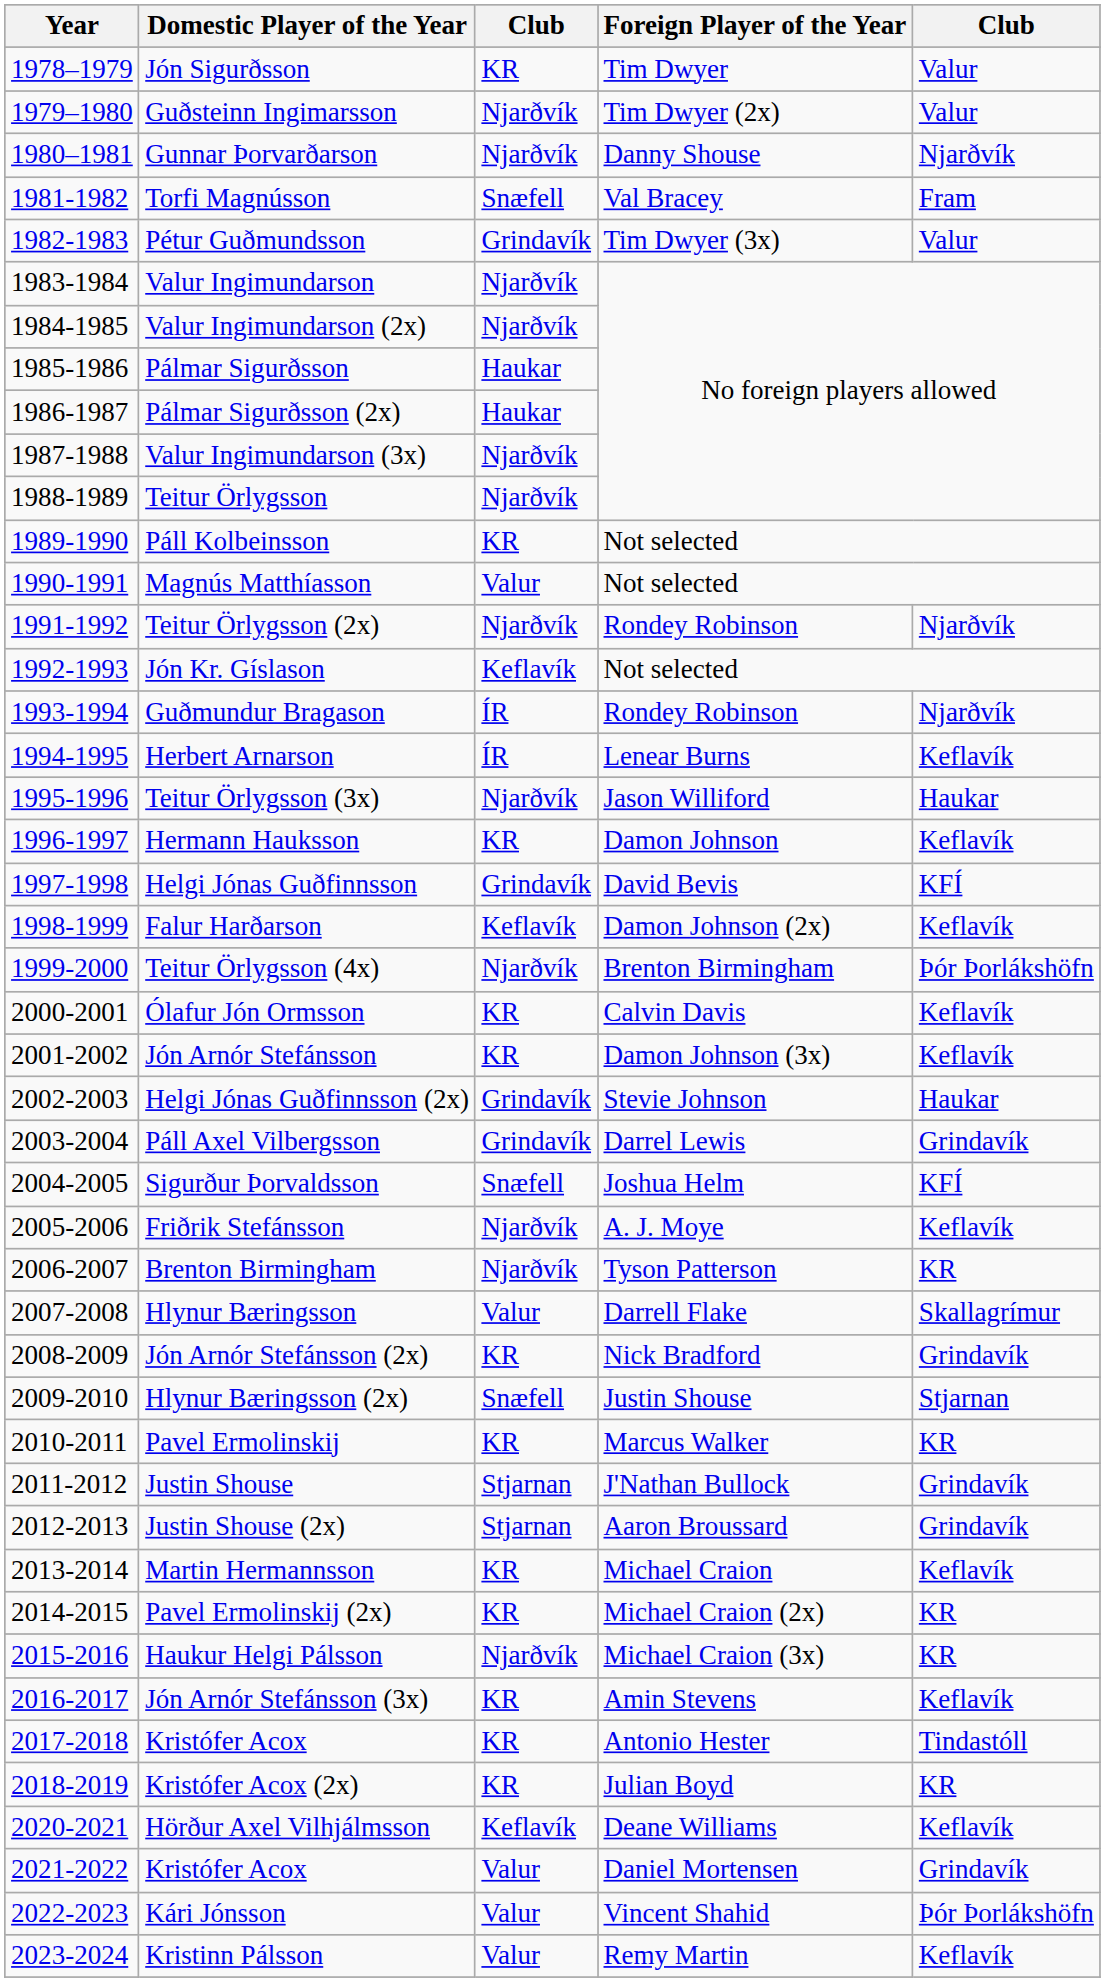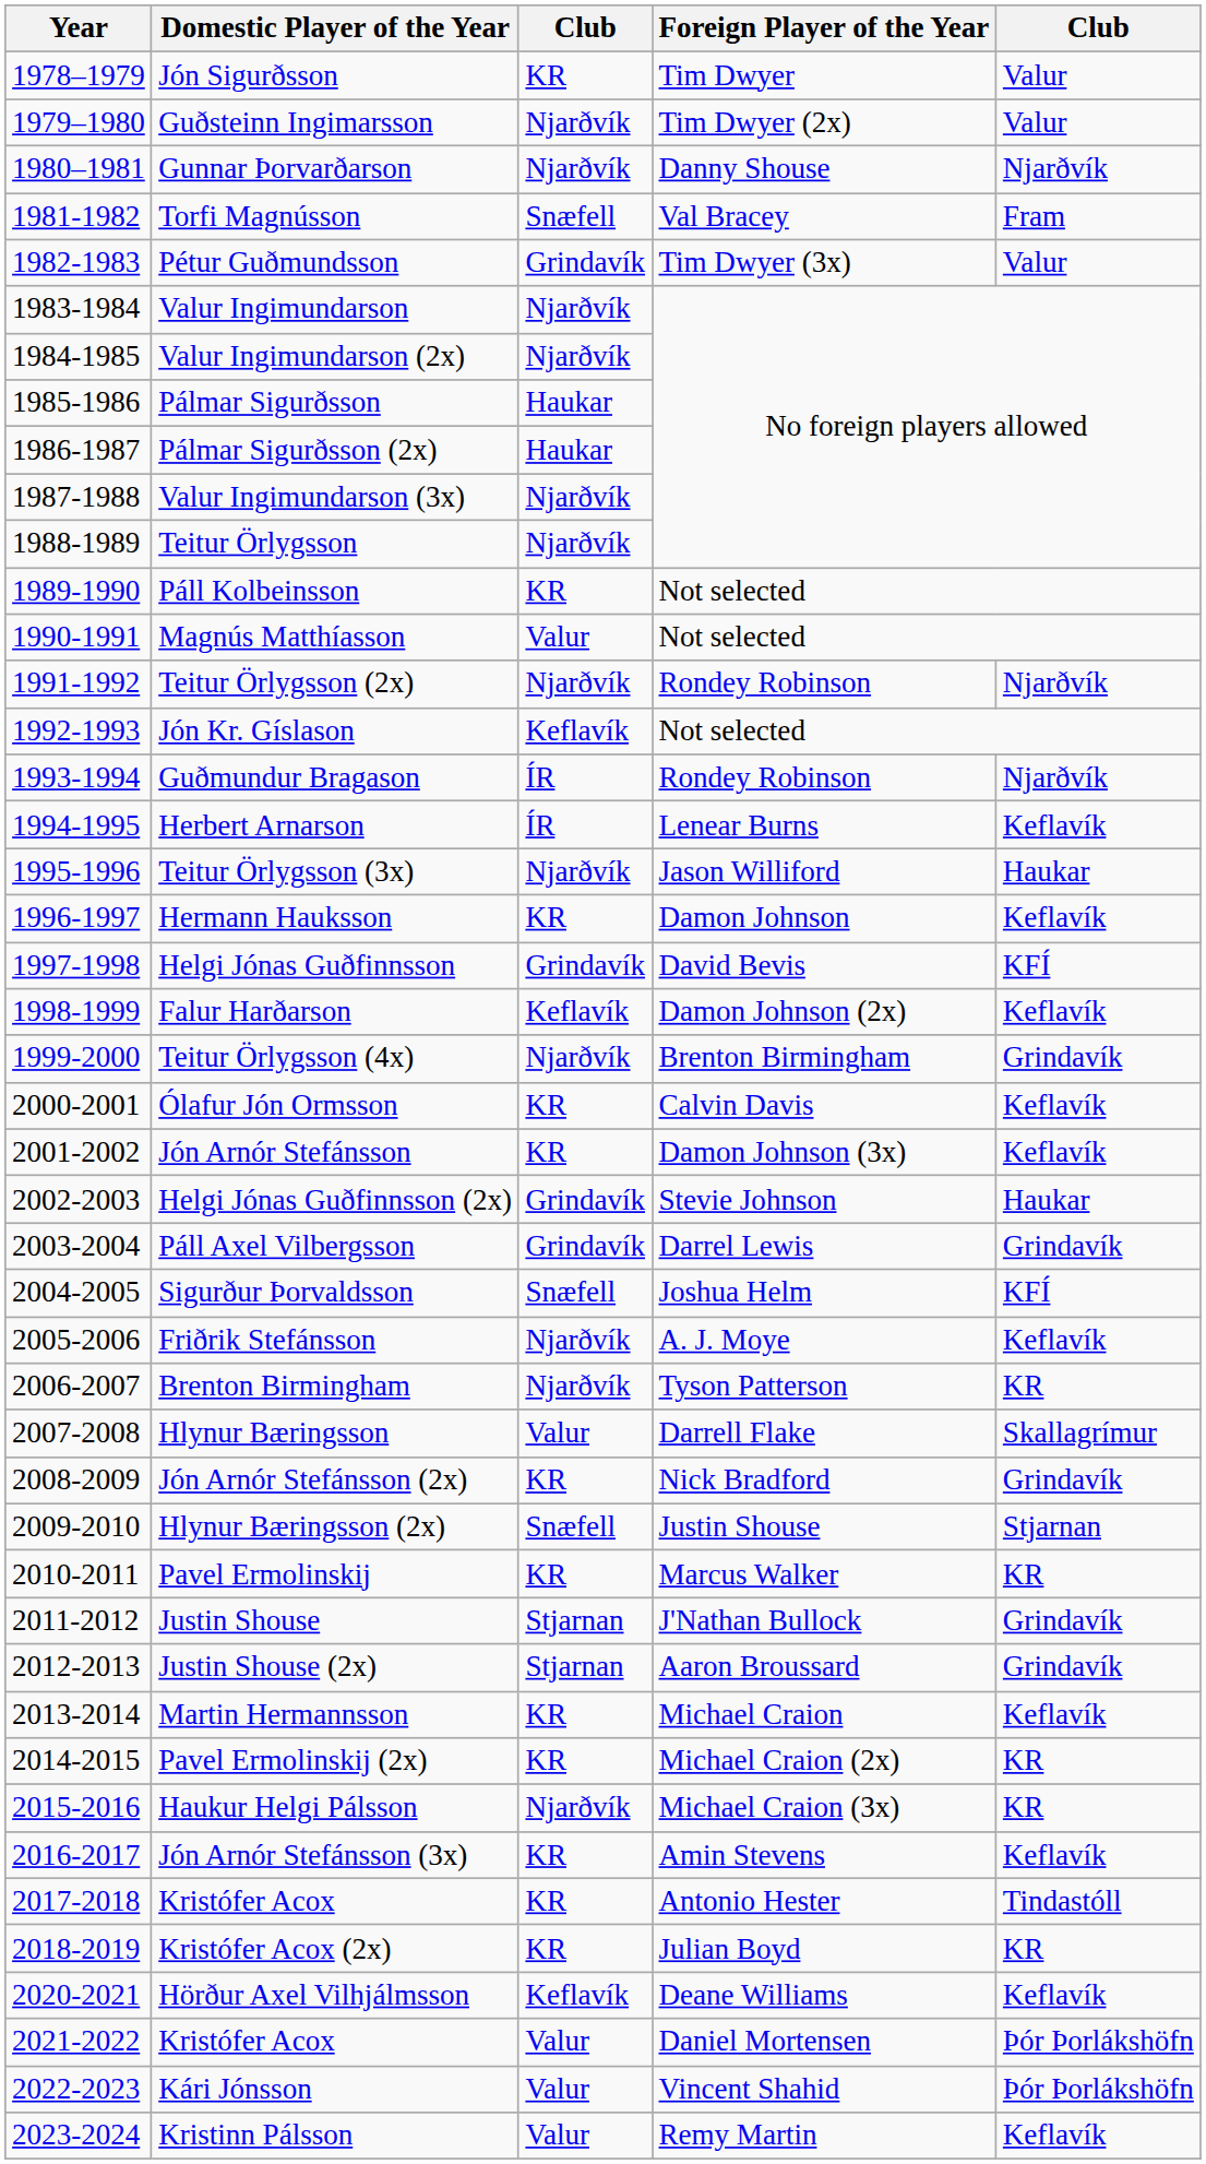 <table class="wikitable sortable">
 <tr>
 <th>Year</th>
 <th>Domestic Player of the Year</th>
 <th>Club</th>
 <th>Foreign Player of the Year</th>
 <th>Club</th>
 </tr>
 <tr>
 <td><a href='#'>1978–1979</a></td>
 <td> <a href='#'>Jón Sigurðsson</a></td>
 <td><a href='#'>KR</a></td>
 <td> <a href='#'>Tim Dwyer</a></td>
 <td><a href='#'>Valur</a></td>
 </tr>
 <tr>
 <td><a href='#'>1979–1980</a></td>
 <td> <a href='#'>Guðsteinn Ingimarsson</a></td>
 <td><a href='#'>Njarðvík</a></td>
 <td> <a href='#'>Tim Dwyer</a> (2x)</td>
 <td><a href='#'>Valur</a></td>
 </tr>
 <tr>
 <td><a href='#'>1980–1981</a></td>
 <td> <a href='#'>Gunnar Þorvarðarson</a></td>
 <td><a href='#'>Njarðvík</a></td>
 <td> <a href='#'>Danny Shouse</a></td>
 <td><a href='#'>Njarðvík</a></td>
 </tr>
 <tr>
 <td><a href='#'>1981-1982</a></td>
 <td> <a href='#'>Torfi Magnússon</a></td>
 <td><a href='#'>Snæfell</a></td>
 <td> <a href='#'>Val Bracey</a></td>
 <td><a href='#'>Fram</a></td>
 </tr>
 <tr>
 <td><a href='#'>1982-1983</a></td>
 <td> <a href='#'>Pétur Guðmundsson</a></td>
 <td><a href='#'>Grindavík</a></td>
 <td> <a href='#'>Tim Dwyer</a> (3x)</td>
 <td><a href='#'>Valur</a></td>
 </tr>
 <tr>
 <td>1983-1984</td>
 <td> <a href='#'>Valur Ingimundarson</a></td>
 <td><a href='#'>Njarðvík</a></td>
 <td style="text-align:center;" rowspan="6" colspan="2">No foreign players allowed</td>
 </tr>
 <tr>
 <td>1984-1985</td>
 <td> <a href='#'>Valur Ingimundarson</a> (2x)</td>
 <td><a href='#'>Njarðvík</a></td>
 </tr>
 <tr>
 <td>1985-1986</td>
 <td> <a href='#'>Pálmar Sigurðsson</a></td>
 <td><a href='#'>Haukar</a></td>
 </tr>
 <tr>
 <td>1986-1987</td>
 <td> <a href='#'>Pálmar Sigurðsson</a> (2x)</td>
 <td><a href='#'>Haukar</a></td>
 </tr>
 <tr>
 <td>1987-1988</td>
 <td> <a href='#'>Valur Ingimundarson</a> (3x)</td>
 <td><a href='#'>Njarðvík</a></td>
 </tr>
 <tr>
 <td>1988-1989</td>
 <td> <a href='#'>Teitur Örlygsson</a></td>
 <td><a href='#'>Njarðvík</a></td>
 </tr>
 <tr>
 <td><a href='#'>1989-1990</a></td>
 <td> <a href='#'>Páll Kolbeinsson</a></td>
 <td><a href='#'>KR</a></td>
 <td colspan=2>Not selected</td>
 </tr>
 <tr>
 <td><a href='#'>1990-1991</a></td>
 <td> <a href='#'>Magnús Matthíasson</a></td>
 <td><a href='#'>Valur</a></td>
 <td colspan=2>Not selected</td>
 </tr>
 <tr>
 <td><a href='#'>1991-1992</a></td>
 <td> <a href='#'>Teitur Örlygsson</a> (2x)</td>
 <td><a href='#'>Njarðvík</a></td>
 <td> <a href='#'>Rondey Robinson</a></td>
 <td><a href='#'>Njarðvík</a></td>
 </tr>
 <tr>
 <td><a href='#'>1992-1993</a></td>
 <td> <a href='#'>Jón Kr. Gíslason</a></td>
 <td><a href='#'>Keflavík</a></td>
 <td colspan=2>Not selected</td>
 </tr>
 <tr>
 <td><a href='#'>1993-1994</a></td>
 <td> <a href='#'>Guðmundur Bragason</a></td>
 <td><a href='#'>ÍR</a></td>
 <td> <a href='#'>Rondey Robinson</a></td>
 <td><a href='#'>Njarðvík</a></td>
 </tr>
 <tr>
 <td><a href='#'>1994-1995</a></td>
 <td> <a href='#'>Herbert Arnarson</a></td>
 <td><a href='#'>ÍR</a></td>
 <td> <a href='#'>Lenear Burns</a></td>
 <td><a href='#'>Keflavík</a></td>
 </tr>
 <tr>
 <td><a href='#'>1995-1996</a></td>
 <td> <a href='#'>Teitur Örlygsson</a> (3x)</td>
 <td><a href='#'>Njarðvík</a></td>
 <td> <a href='#'>Jason Williford</a></td>
 <td><a href='#'>Haukar</a></td>
 </tr>
 <tr>
 <td><a href='#'>1996-1997</a></td>
 <td> <a href='#'>Hermann Hauksson</a></td>
 <td><a href='#'>KR</a></td>
 <td> <a href='#'>Damon Johnson</a></td>
 <td><a href='#'>Keflavík</a></td>
 </tr>
 <tr>
 <td><a href='#'>1997-1998</a></td>
 <td> <a href='#'>Helgi Jónas Guðfinnsson</a></td>
 <td><a href='#'>Grindavík</a></td>
 <td> <a href='#'>David Bevis</a></td>
 <td><a href='#'>KFÍ</a></td>
 </tr>
 <tr>
 <td><a href='#'>1998-1999</a></td>
 <td> <a href='#'>Falur Harðarson</a></td>
 <td><a href='#'>Keflavík</a></td>
 <td> <a href='#'>Damon Johnson</a> (2x)</td>
 <td><a href='#'>Keflavík</a></td>
 </tr>
 <tr>
 <td><a href='#'>1999-2000</a></td>
 <td> <a href='#'>Teitur Örlygsson</a> (4x)</td>
 <td><a href='#'>Njarðvík</a></td>
 <td> <a href='#'>Brenton Birmingham</a></td>
-<td><a href='#'>Þór Þorlákshöfn</a></td>
+<td><a href='#'>Grindavík</a></td>
 </tr>
 <tr>
 <td>2000-2001</td>
 <td> <a href='#'>Ólafur Jón Ormsson</a></td>
 <td><a href='#'>KR</a></td>
 <td> <a href='#'>Calvin Davis</a></td>
 <td><a href='#'>Keflavík</a></td>
 </tr>
 <tr>
 <td>2001-2002</td>
 <td> <a href='#'>Jón Arnór Stefánsson</a></td>
 <td><a href='#'>KR</a></td>
 <td> <a href='#'>Damon Johnson</a> (3x)</td>
 <td><a href='#'>Keflavík</a></td>
 </tr>
 <tr>
 <td>2002-2003</td>
 <td> <a href='#'>Helgi Jónas Guðfinnsson</a> (2x)</td>
 <td><a href='#'>Grindavík</a></td>
 <td> <a href='#'>Stevie Johnson</a></td>
 <td><a href='#'>Haukar</a></td>
 </tr>
 <tr>
 <td>2003-2004</td>
 <td> <a href='#'>Páll Axel Vilbergsson</a></td>
 <td><a href='#'>Grindavík</a></td>
 <td> <a href='#'>Darrel Lewis</a></td>
 <td><a href='#'>Grindavík</a></td>
 </tr>
 <tr>
 <td>2004-2005</td>
 <td> <a href='#'>Sigurður Þorvaldsson</a></td>
 <td><a href='#'>Snæfell</a></td>
 <td> <a href='#'>Joshua Helm</a></td>
 <td><a href='#'>KFÍ</a></td>
 </tr>
 <tr>
 <td>2005-2006</td>
 <td> <a href='#'>Friðrik Stefánsson</a></td>
 <td><a href='#'>Njarðvík</a></td>
 <td> <a href='#'>A. J. Moye</a></td>
 <td><a href='#'>Keflavík</a></td>
 </tr>
 <tr>
 <td>2006-2007</td>
 <td> <a href='#'>Brenton Birmingham</a></td>
 <td><a href='#'>Njarðvík</a></td>
 <td> <a href='#'>Tyson Patterson</a></td>
 <td><a href='#'>KR</a></td>
 </tr>
 <tr>
 <td>2007-2008</td>
 <td> <a href='#'>Hlynur Bæringsson</a></td>
 <td><a href='#'>Valur</a></td>
 <td> <a href='#'>Darrell Flake</a></td>
 <td><a href='#'>Skallagrímur</a></td>
 </tr>
 <tr>
 <td>2008-2009</td>
 <td> <a href='#'>Jón Arnór Stefánsson</a> (2x)</td>
 <td><a href='#'>KR</a></td>
 <td> <a href='#'>Nick Bradford</a></td>
 <td><a href='#'>Grindavík</a></td>
 </tr>
 <tr>
 <td>2009-2010</td>
 <td> <a href='#'>Hlynur Bæringsson</a> (2x)</td>
 <td><a href='#'>Snæfell</a></td>
 <td> <a href='#'>Justin Shouse</a></td>
 <td><a href='#'>Stjarnan</a></td>
 </tr>
 <tr>
 <td>2010-2011</td>
 <td> <a href='#'>Pavel Ermolinskij</a></td>
 <td><a href='#'>KR</a></td>
 <td> <a href='#'>Marcus Walker</a></td>
 <td><a href='#'>KR</a></td>
 </tr>
 <tr>
 <td>2011-2012</td>
 <td> <a href='#'>Justin Shouse</a></td>
 <td><a href='#'>Stjarnan</a></td>
 <td> <a href='#'>J'Nathan Bullock</a></td>
 <td><a href='#'>Grindavík</a></td>
 </tr>
 <tr>
 <td>2012-2013</td>
 <td> <a href='#'>Justin Shouse</a> (2x)</td>
 <td><a href='#'>Stjarnan</a></td>
 <td> <a href='#'>Aaron Broussard</a></td>
 <td><a href='#'>Grindavík</a></td>
 </tr>
 <tr>
 <td>2013-2014</td>
 <td> <a href='#'>Martin Hermannsson</a></td>
 <td><a href='#'>KR</a></td>
 <td>  <a href='#'>Michael Craion</a></td>
 <td><a href='#'>Keflavík</a></td>
 </tr>
 <tr>
 <td>2014-2015</td>
 <td> <a href='#'>Pavel Ermolinskij</a> (2x)</td>
 <td><a href='#'>KR</a></td>
 <td> <a href='#'>Michael Craion</a> (2x)</td>
 <td><a href='#'>KR</a></td>
 </tr>
 <tr>
 <td><a href='#'>2015-2016</a></td>
 <td> <a href='#'>Haukur Helgi Pálsson</a></td>
 <td><a href='#'>Njarðvík</a></td>
 <td> <a href='#'>Michael Craion</a> (3x)</td>
 <td><a href='#'>KR</a></td>
 </tr>
 <tr>
 <td><a href='#'>2016-2017</a></td>
 <td> <a href='#'>Jón Arnór Stefánsson</a> (3x)</td>
 <td><a href='#'>KR</a></td>
 <td> <a href='#'>Amin Stevens</a></td>
 <td><a href='#'>Keflavík</a></td>
 </tr>
 <tr>
 <td><a href='#'>2017-2018</a></td>
 <td> <a href='#'>Kristófer Acox</a></td>
 <td><a href='#'>KR</a></td>
 <td> <a href='#'>Antonio Hester</a></td>
 <td><a href='#'>Tindastóll</a></td>
 </tr>
 <tr>
 <td><a href='#'>2018-2019</a></td>
 <td> <a href='#'>Kristófer Acox</a> (2x)</td>
 <td><a href='#'>KR</a></td>
 <td> <a href='#'>Julian Boyd</a></td>
 <td><a href='#'>KR</a></td>
 </tr>
 <tr>
 <td><a href='#'>2020-2021</a></td>
 <td> <a href='#'>Hörður Axel Vilhjálmsson</a></td>
 <td><a href='#'>Keflavík</a></td>
 <td> <a href='#'>Deane Williams</a></td>
 <td><a href='#'>Keflavík</a></td>
 </tr>
 <tr>
 <td><a href='#'>2021-2022</a></td>
 <td> <a href='#'>Kristófer Acox</a></td>
 <td><a href='#'>Valur</a></td>
 <td> <a href='#'>Daniel Mortensen</a></td>
-<td><a href='#'>Grindavík</a></td>
+<td><a href='#'>Þór Þorlákshöfn</a></td>
 </tr>
 <tr>
 <td><a href='#'>2022-2023</a></td>
 <td> <a href='#'>Kári Jónsson</a></td>
 <td><a href='#'>Valur</a></td>
 <td> <a href='#'>Vincent Shahid</a></td>
 <td><a href='#'>Þór Þorlákshöfn</a></td>
 </tr>
 <tr>
 <td><a href='#'>2023-2024</a></td>
 <td> <a href='#'>Kristinn Pálsson</a></td>
 <td><a href='#'>Valur</a></td>
 <td> <a href='#'>Remy Martin</a></td>
 <td><a href='#'>Keflavík</a></td>
 </tr>
 </table>
